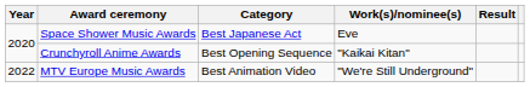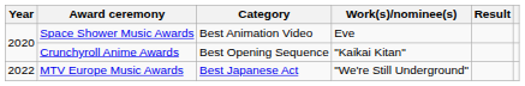 <table class="wikitable">
 <tr>
 <th>Year</th>
 <th>Award ceremony</th>
 <th>Category</th>
 <th>Work(s)/nominee(s)</th>
 <th>Result</th>
 <th></th>
 </tr>
 <tr>
 <td rowspan="2">2020</td>
 <td><a href='#'>Space Shower Music Awards</a></td>
-<td><a href='#'>Best Japanese Act</a></td>
+<td>Best Animation Video</td>
 <td>Eve</td>
 <td></td>
 <td align="center"></td>
 </tr>
 <tr>
 <td><a href='#'>Crunchyroll Anime Awards</a></td>
 <td>Best Opening Sequence</td>
 <td>"Kaikai Kitan"<br></td>
 <td></td>
 <td align="center"></td>
 </tr>
 <tr>
 <td>2022</td>
 <td><a href='#'>MTV Europe Music Awards</a></td>
-<td>Best Animation Video</td>
+<td><a href='#'>Best Japanese Act</a></td>
 <td>"We're Still Underground"</td>
 <td></td>
 <td align="center"></td>
 </tr>
 </table>
